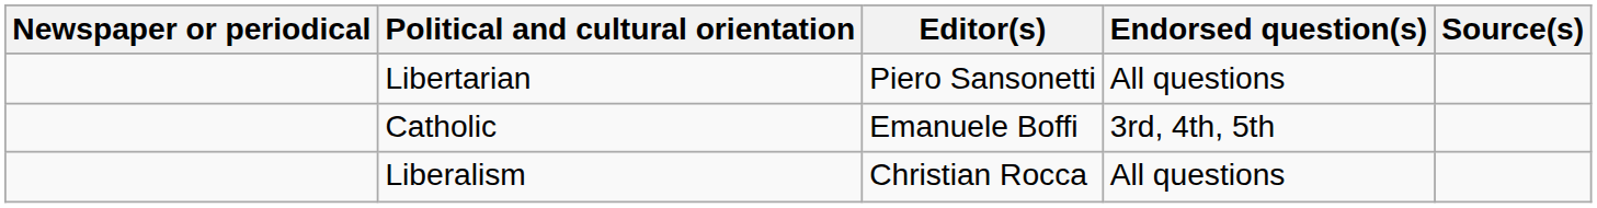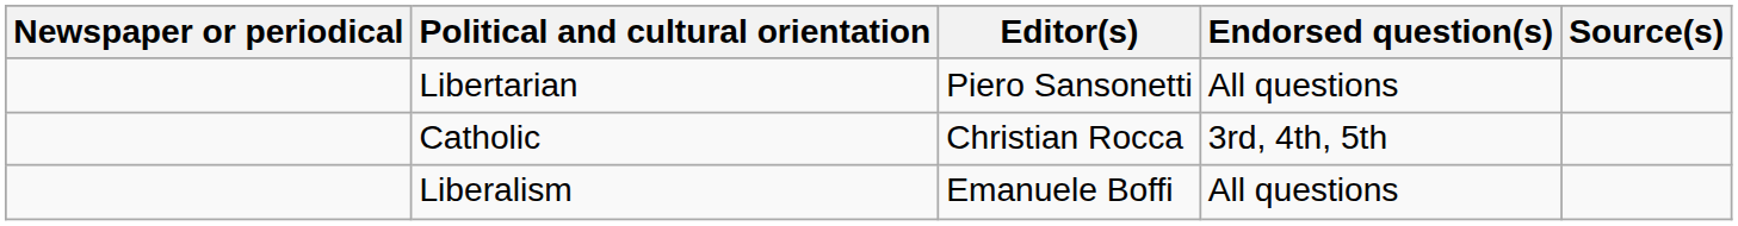 <table class="wikitable">
 <tr>
 <th>Newspaper or periodical</th>
 <th>Political and cultural orientation</th>
 <th>Editor(s)</th>
 <th>Endorsed question(s)</th>
 <th>Source(s)</th>
 </tr>
 <tr>
 <td></td>
 <td>Libertarian</td>
 <td>Piero Sansonetti</td>
 <td>All questions</td>
 <td></td>
 </tr>
 <tr>
 <td></td>
 <td>Catholic</td>
-<td>Emanuele Boffi</td>
+<td>Christian Rocca</td>
 <td>3rd, 4th, 5th</td>
 <td></td>
 </tr>
 <tr>
 <td></td>
 <td>Liberalism</td>
-<td>Christian Rocca</td>
+<td>Emanuele Boffi</td>
 <td>All questions</td>
 <td></td>
 </tr>
 </table>
